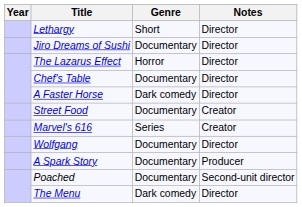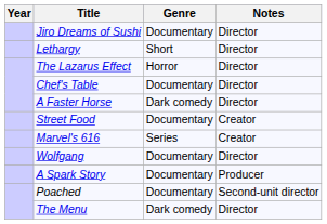 <table class="wikitable sortable">
 <tr style="background:#ccf;">
 <th>Year</th>
 <th>Title</th>
 <th>Genre</th>
 <th>Notes</th>
 </tr>
 <tr>
 <th style="background:#ccf;"></th>
-<td style="background: #f7f8ff; white-space: nowrap;"><em><a href='#'>Lethargy</a></em></td>
-<td style="background: #f7f8ff; white-space: nowrap;">Short</td>
+<td style="background: #f7f8ff; white-space: nowrap;"><em><a href='#'>Jiro Dreams of Sushi</a></em></td>
+<td style="background: #f7f8ff; white-space: nowrap;">Documentary</td>
 <td style="background: #f7f8ff; white-space: nowrap;">Director</td>
 </tr>
 <tr>
 <th style="background:#ccf;"></th>
-<td style="background: #f7f8ff; white-space: nowrap;"><em><a href='#'>Jiro Dreams of Sushi</a></em></td>
-<td style="background: #f7f8ff; white-space: nowrap;">Documentary</td>
+<td style="background: #f7f8ff; white-space: nowrap;"><em><a href='#'>Lethargy</a></em></td>
+<td style="background: #f7f8ff; white-space: nowrap;">Short</td>
 <td style="background: #f7f8ff; white-space: nowrap;">Director</td>
 </tr>
 <tr>
 <th style="background:#ccf;" rowspan="3"></th>
 <td style="background: #f7f8ff; white-space: nowrap;"><em><a href='#'>The Lazarus Effect</a></em></td>
 <td style="background: #f7f8ff; white-space: nowrap;">Horror</td>
 <td style="background: #f7f8ff; white-space: nowrap;">Director</td>
 </tr>
 <tr>
 <td style="background: #f7f8ff; white-space: nowrap;"><em><a href='#'>Chef's Table</a></em></td>
 <td style="background: #f7f8ff; white-space: nowrap;">Documentary</td>
 <td style="background: #f7f8ff; white-space: nowrap;">Director</td>
 </tr>
 <tr>
 <td style="background: #f7f8ff; white-space: nowrap;"><em><a href='#'>A Faster Horse</a></em></td>
 <td style="background: #f7f8ff; white-space: nowrap;">Dark comedy</td>
 <td style="background: #f7f8ff; white-space: nowrap;">Director</td>
 </tr>
 <tr>
 <th style="background:#ccf;"></th>
 <td style="background: #f7f8ff; white-space: nowrap;"><em><a href='#'>Street Food</a></em></td>
 <td style="background: #f7f8ff; white-space: nowrap;">Documentary</td>
 <td style="background: #f7f8ff; white-space: nowrap;">Creator</td>
 </tr>
 <tr>
 <th style="background:#ccf;"></th>
 <td style="background: #f7f8ff; white-space: nowrap;"><em><a href='#'>Marvel's 616</a></em></td>
 <td style="background: #f7f8ff; white-space: nowrap;">Series</td>
 <td style="background: #f7f8ff; white-space: nowrap;">Creator</td>
 </tr>
 <tr>
 <th style="background:#ccf;"></th>
 <td style="background: #f7f8ff; white-space: nowrap;"><em><a href='#'>Wolfgang</a></em></td>
 <td style="background: #f7f8ff; white-space: nowrap;">Documentary</td>
 <td style="background: #f7f8ff; white-space: nowrap;">Director</td>
 </tr>
 <tr>
 <th style="background:#ccf;"></th>
 <td style="background: #f7f8ff; white-space: nowrap;"><em><a href='#'>A Spark Story</a></em></td>
 <td style="background: #f7f8ff; white-space: nowrap;">Documentary</td>
 <td style="background: #f7f8ff; white-space: nowrap;">Producer</td>
 </tr>
 <tr>
 <th style="background:#ccf;" rowspan="2"></th>
 <td style="background: #f7f8ff; white-space: nowrap;"><em>Poached</em></td>
 <td style="background: #f7f8ff; white-space: nowrap;">Documentary</td>
 <td style="background: #f7f8ff; white-space: nowrap;">Second-unit director</td>
 </tr>
 <tr>
 <td style="background: #f7f8ff; white-space: nowrap;"><em><a href='#'>The Menu</a></em></td>
 <td style="background: #f7f8ff; white-space: nowrap;">Dark comedy</td>
 <td style="background: #f7f8ff; white-space: nowrap;">Director</td>
 </tr>
 </table>
